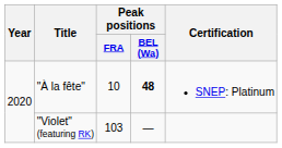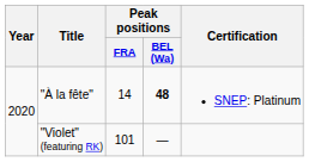 <table class="wikitable">
 <tr>
 <th scope="col" rowspan="2">Year</th>
 <th scope="col" rowspan="2">Title</th>
 <th scope="col" colspan="2">Peak positions</th>
 <th scope="col" rowspan="2">Certification</th>
 </tr>
 <tr>
 <th scope="col" style="width:3em;font-size:90%;"><a href='#'>FRA</a><br></th>
 <th scope="col" style="width:3em;font-size:90%;"><a href='#'>BEL<br>(Wa)</a><br></th>
 </tr>
 <tr>
 <td style="text-align:center;" rowspan=2>2020</td>
 <td>"À la fête"</td>
-<td style="text-align:center;">10</td>
+<td style="text-align:center;">14</td>
 <td style="text-align:center;"><strong>48</strong></td>
 <td><br><ul><li><a href='#'>SNEP</a>: Platinum</li></ul></td>
 </tr>
 <tr>
 <td>"Violet"<br><small>(featuring <a href='#'>RK</a>)</small></td>
-<td style="text-align:center;">103</td>
+<td style="text-align:center;">101</td>
 <td style="text-align:center;">—</td>
 </tr>
 </table>
